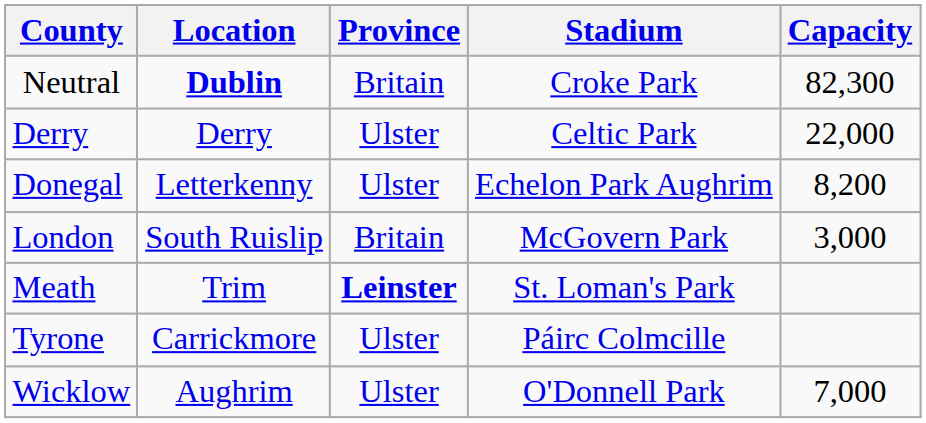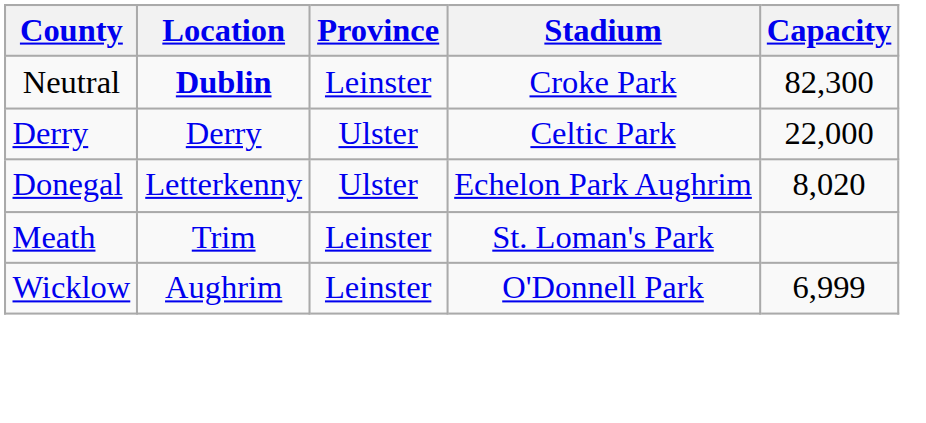 <table class="wikitable sortable" style="text-align:center">
 <tr>
 <th><a href='#'>County</a></th>
 <th><a href='#'>Location</a></th>
 <th><a href='#'>Province</a></th>
 <th><a href='#'>Stadium</a></th>
 <th><a href='#'>Capacity</a></th>
 </tr>
 <tr>
 <td>Neutral</td>
 <td><strong><a href='#'>Dublin</a></strong></td>
-<td><a href='#'>Britain</a></td>
+<td><a href='#'>Leinster</a></td>
 <td><a href='#'>Croke Park</a></td>
 <td>82,300</td>
 </tr>
 <tr>
 <td style="text-align:left"> <a href='#'>Derry</a></td>
 <td><a href='#'>Derry</a></td>
 <td><a href='#'>Ulster</a></td>
 <td><a href='#'>Celtic Park</a></td>
 <td>22,000</td>
 </tr>
 <tr>
 <td style="text-align:left"> <a href='#'>Donegal</a></td>
 <td><a href='#'>Letterkenny</a></td>
 <td><a href='#'>Ulster</a></td>
 <td><a href='#'>Echelon Park Aughrim</a></td>
-<td>8,200</td>
-</tr>
-<tr>
-<td style="text-align:left"> <a href='#'>London</a></td>
-<td><a href='#'>South Ruislip</a></td>
-<td><a href='#'>Britain</a></td>
-<td><a href='#'>McGovern Park</a></td>
-<td>3,000</td>
+<td>8,020</td>
 </tr>
 <tr>
 <td style="text-align:left"> <a href='#'>Meath</a></td>
 <td><a href='#'>Trim</a></td>
-<td><strong><a href='#'>Leinster</a></strong></td>
+<td><a href='#'>Leinster</a></td>
 <td><a href='#'>St. Loman's Park</a></td>
-<td></td>
-</tr>
-<tr>
-<td style="text-align:left"> <a href='#'>Tyrone</a></td>
-<td><a href='#'>Carrickmore</a></td>
-<td><a href='#'>Ulster</a></td>
-<td><a href='#'>Páirc Colmcille</a></td>
 <td></td>
 </tr>
 <tr>
 <td style="text-align:left"> <a href='#'>Wicklow</a></td>
 <td><a href='#'>Aughrim</a></td>
-<td><a href='#'>Ulster</a></td>
+<td><a href='#'>Leinster</a></td>
 <td><a href='#'>O'Donnell Park</a></td>
-<td>7,000</td>
+<td>6,999</td>
 </tr>
 </table>
